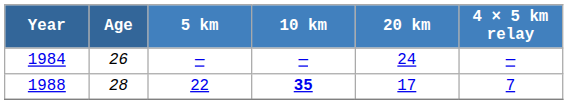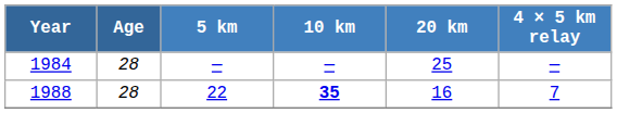 <table class="wikitable" style="font-size:95%; text-align:center; border:grey solid 1px; border-collapse:collapse; background:#ffffff;">
 <tr>
 <th style="background-color:#369; color:white; width:60px;"> Year </th>
 <th style="background-color:#369; color:white; width:40px;"> Age </th>
 <th style="background-color:#4180be; color:white; width:75px;"> 5 km </th>
 <th style="background-color:#4180be; color:white; width:75px;"> 10 km </th>
 <th style="background-color:#4180be; color:white; width:75px;"> 20 km </th>
 <th style="background-color:#4180be; color:white; width:75px;"> 4 × 5 km <br> relay </th>
 </tr>
 <tr>
 <td><a href='#'>1984</a></td>
-<td><em>26</em></td>
+<td><em>28</em></td>
 <td><a href='#'>—</a></td>
 <td><a href='#'>—</a></td>
-<td><a href='#'>24</a></td>
+<td><a href='#'>25</a></td>
 <td><a href='#'>—</a></td>
 </tr>
 <tr>
 <td><a href='#'>1988</a></td>
 <td><em>28</em></td>
 <td><a href='#'>22</a></td>
 <td><strong><a href='#'>35</a></strong></td>
-<td><a href='#'>17</a></td>
+<td><a href='#'>16</a></td>
 <td><a href='#'>7</a></td>
 </tr>
 <tr>
 </tr>
 </table>
